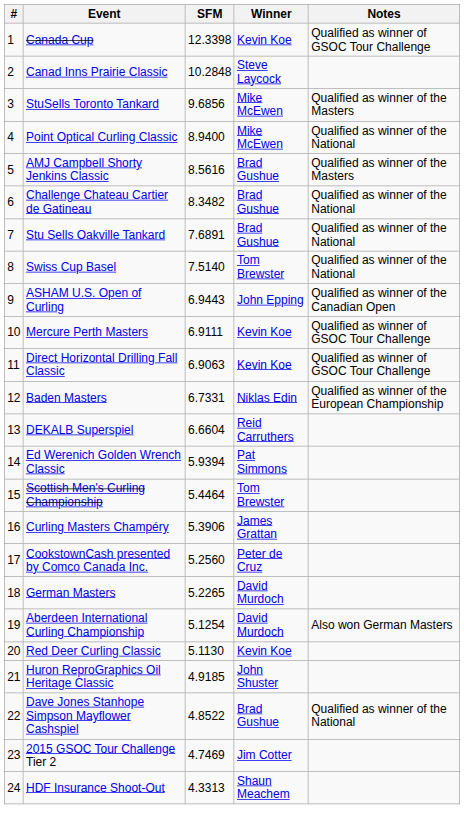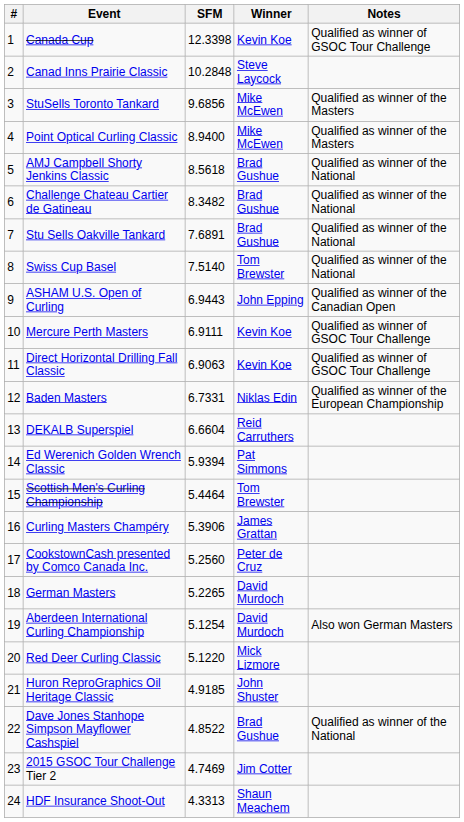 <table class="wikitable">
 <tr>
 <th>#</th>
 <th>Event</th>
 <th>SFM</th>
 <th>Winner</th>
 <th>Notes</th>
 </tr>
 <tr>
 <td>1</td>
 <td><s><a href='#'>Canada Cup</a></s></td>
 <td>12.3398</td>
 <td> <a href='#'>Kevin Koe</a></td>
 <td>Qualified as winner of GSOC Tour Challenge</td>
 </tr>
 <tr>
 <td>2</td>
 <td><a href='#'>Canad Inns Prairie Classic</a></td>
 <td>10.2848</td>
 <td> <a href='#'>Steve Laycock</a></td>
 <td></td>
 </tr>
 <tr>
 <td>3</td>
 <td><a href='#'>StuSells Toronto Tankard</a></td>
 <td>9.6856</td>
 <td> <a href='#'>Mike McEwen</a></td>
 <td>Qualified as winner of the Masters</td>
 </tr>
 <tr>
 <td>4</td>
 <td><a href='#'>Point Optical Curling Classic</a></td>
 <td>8.9400</td>
 <td> <a href='#'>Mike McEwen</a></td>
-<td>Qualified as winner of the National</td>
+<td>Qualified as winner of the Masters</td>
 </tr>
 <tr>
 <td>5</td>
 <td><a href='#'>AMJ Campbell Shorty Jenkins Classic</a></td>
-<td>8.5616</td>
+<td>8.5618</td>
 <td> <a href='#'>Brad Gushue</a></td>
-<td>Qualified as winner of the Masters</td>
+<td>Qualified as winner of the National</td>
 </tr>
 <tr>
 <td>6</td>
 <td><a href='#'>Challenge Chateau Cartier de Gatineau</a></td>
 <td>8.3482</td>
 <td> <a href='#'>Brad Gushue</a></td>
 <td>Qualified as winner of the National</td>
 </tr>
 <tr>
 <td>7</td>
 <td><a href='#'>Stu Sells Oakville Tankard</a></td>
 <td>7.6891</td>
 <td> <a href='#'>Brad Gushue</a></td>
 <td>Qualified as winner of the National</td>
 </tr>
 <tr>
 <td>8</td>
 <td><a href='#'>Swiss Cup Basel</a></td>
 <td>7.5140</td>
 <td> <a href='#'>Tom Brewster</a></td>
 <td>Qualified as winner of the National</td>
 </tr>
 <tr>
 <td>9</td>
 <td><a href='#'>ASHAM U.S. Open of Curling</a></td>
 <td>6.9443</td>
 <td> <a href='#'>John Epping</a></td>
 <td>Qualified as winner of the Canadian Open</td>
 </tr>
 <tr>
 <td>10</td>
 <td><a href='#'>Mercure Perth Masters</a></td>
 <td>6.9111</td>
 <td> <a href='#'>Kevin Koe</a></td>
 <td>Qualified as winner of GSOC Tour Challenge</td>
 </tr>
 <tr>
 <td>11</td>
 <td><a href='#'>Direct Horizontal Drilling Fall Classic</a></td>
 <td>6.9063</td>
 <td> <a href='#'>Kevin Koe</a></td>
 <td>Qualified as winner of GSOC Tour Challenge</td>
 </tr>
 <tr>
 <td>12</td>
 <td><a href='#'>Baden Masters</a></td>
 <td>6.7331</td>
 <td> <a href='#'>Niklas Edin</a></td>
 <td>Qualified as winner of the European Championship</td>
 </tr>
 <tr>
 <td>13</td>
 <td><a href='#'>DEKALB Superspiel</a></td>
 <td>6.6604</td>
 <td> <a href='#'>Reid Carruthers</a></td>
 <td></td>
 </tr>
 <tr>
 <td>14</td>
 <td><a href='#'>Ed Werenich Golden Wrench Classic</a></td>
 <td>5.9394</td>
 <td> <a href='#'>Pat Simmons</a></td>
 <td></td>
 </tr>
 <tr>
 <td>15</td>
 <td><s><a href='#'>Scottish Men's Curling Championship</a></s></td>
 <td>5.4464</td>
 <td> <a href='#'>Tom Brewster</a></td>
 </tr>
 <tr>
 <td>16</td>
 <td><a href='#'>Curling Masters Champéry</a></td>
 <td>5.3906</td>
 <td> <a href='#'>James Grattan</a></td>
 <td></td>
 </tr>
 <tr>
 <td>17</td>
 <td><a href='#'>CookstownCash presented by Comco Canada Inc.</a></td>
 <td>5.2560</td>
 <td> <a href='#'>Peter de Cruz</a></td>
 <td></td>
 </tr>
 <tr>
 <td>18</td>
 <td><a href='#'>German Masters</a></td>
 <td>5.2265</td>
 <td> <a href='#'>David Murdoch</a></td>
 <td></td>
 </tr>
 <tr>
 <td>19</td>
 <td><a href='#'>Aberdeen International Curling Championship</a></td>
 <td>5.1254</td>
 <td> <a href='#'>David Murdoch</a></td>
 <td>Also won German Masters</td>
 </tr>
 <tr>
 <td>20</td>
 <td><a href='#'>Red Deer Curling Classic</a></td>
-<td>5.1130</td>
-<td> <a href='#'>Kevin Koe</a></td>
+<td>5.1220</td>
+<td> <a href='#'>Mick Lizmore</a></td>
 <td></td>
 </tr>
 <tr>
 <td>21</td>
 <td><a href='#'>Huron ReproGraphics Oil Heritage Classic</a></td>
 <td>4.9185</td>
 <td> <a href='#'>John Shuster</a></td>
 <td></td>
 </tr>
 <tr>
 <td>22</td>
 <td><a href='#'>Dave Jones Stanhope Simpson Mayflower Cashspiel</a></td>
 <td>4.8522</td>
 <td> <a href='#'>Brad Gushue</a></td>
 <td>Qualified as winner of the National</td>
 </tr>
 <tr>
 <td>23</td>
 <td><a href='#'>2015 GSOC Tour Challenge</a> Tier 2</td>
 <td>4.7469</td>
 <td> <a href='#'>Jim Cotter</a></td>
 <td></td>
 </tr>
 <tr>
 <td>24</td>
 <td><a href='#'>HDF Insurance Shoot-Out</a></td>
 <td>4.3313</td>
 <td> <a href='#'>Shaun Meachem</a></td>
 </tr>
 </table>
